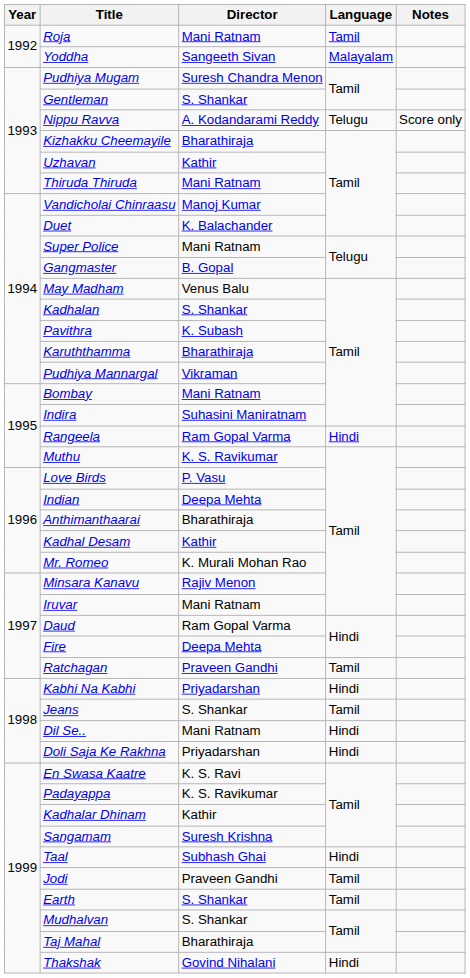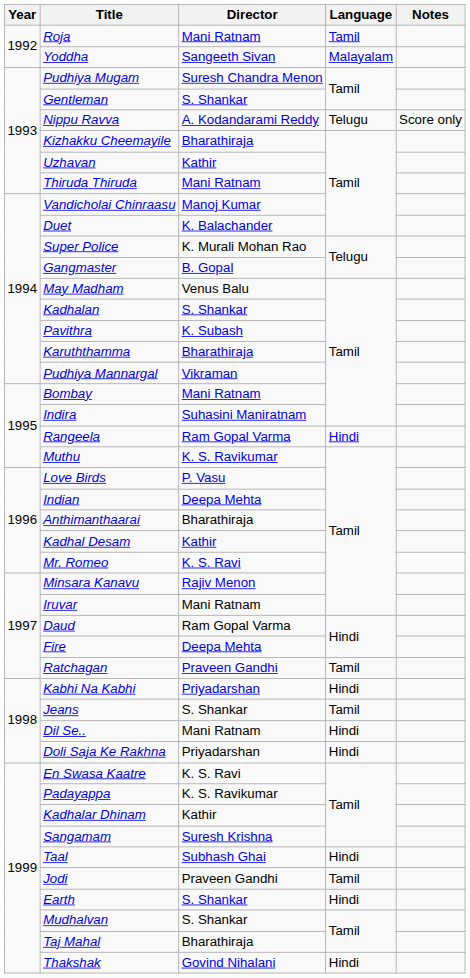 <table class="wikitable sortable">
 <tr>
 <th scope="row">Year</th>
 <th scope="row">Title</th>
 <th scope="row">Director</th>
 <th scope="row">Language</th>
 <th class="unsortable" scope="col">Notes</th>
 </tr>
 <tr>
 <td rowspan="2">1992</td>
 <td><em><a href='#'>Roja</a></em></td>
 <td><a href='#'>Mani Ratnam</a></td>
 <td><a href='#'>Tamil</a></td>
 <td></td>
 </tr>
 <tr>
 <td><em><a href='#'>Yoddha</a></em></td>
 <td><a href='#'>Sangeeth Sivan</a></td>
 <td><a href='#'>Malayalam</a></td>
 <td></td>
 </tr>
 <tr>
 <td rowspan="6">1993</td>
 <td><em><a href='#'>Pudhiya Mugam</a></em></td>
 <td><a href='#'>Suresh Chandra Menon</a></td>
 <td rowspan="2">Tamil</td>
 <td></td>
 </tr>
 <tr>
 <td><em><a href='#'>Gentleman</a></em></td>
 <td><a href='#'>S. Shankar</a></td>
 <td></td>
 </tr>
 <tr>
 <td><em><a href='#'>Nippu Ravva</a></em></td>
 <td><a href='#'>A. Kodandarami Reddy</a></td>
 <td>Telugu</td>
 <td>Score only</td>
 </tr>
 <tr>
 <td><em><a href='#'>Kizhakku Cheemayile</a></em></td>
 <td><a href='#'>Bharathiraja</a></td>
 <td rowspan="5">Tamil</td>
 <td></td>
 </tr>
 <tr>
 <td><em><a href='#'>Uzhavan</a></em></td>
 <td><a href='#'>Kathir</a></td>
 <td></td>
 </tr>
 <tr>
 <td><em><a href='#'>Thiruda Thiruda</a></em></td>
 <td><a href='#'>Mani Ratnam</a></td>
 <td></td>
 </tr>
 <tr>
 <td rowspan="9">1994</td>
 <td><em><a href='#'>Vandicholai Chinraasu</a></em></td>
 <td><a href='#'>Manoj Kumar</a></td>
 <td></td>
 </tr>
 <tr>
 <td><em><a href='#'>Duet</a></em></td>
 <td><a href='#'>K. Balachander</a></td>
 <td></td>
 </tr>
 <tr>
 <td><em><a href='#'>Super Police</a></em></td>
-<td>Mani Ratnam</td>
+<td>K. Murali Mohan Rao</td>
 <td rowspan="2">Telugu</td>
 <td></td>
 </tr>
 <tr>
 <td><em><a href='#'>Gangmaster</a></em></td>
 <td><a href='#'>B. Gopal</a></td>
 <td></td>
 </tr>
 <tr>
 <td><em><a href='#'>May Madham</a></em></td>
 <td>Venus Balu</td>
 <td rowspan="7">Tamil</td>
 <td></td>
 </tr>
 <tr>
 <td><em><a href='#'>Kadhalan</a></em></td>
 <td><a href='#'>S. Shankar</a></td>
 <td></td>
 </tr>
 <tr>
 <td><em><a href='#'>Pavithra</a></em></td>
 <td><a href='#'>K. Subash</a></td>
 <td></td>
 </tr>
 <tr>
 <td><em><a href='#'>Karuththamma</a></em></td>
 <td><a href='#'>Bharathiraja</a></td>
 <td></td>
 </tr>
 <tr>
 <td><em><a href='#'>Pudhiya Mannargal</a></em></td>
 <td><a href='#'>Vikraman</a></td>
 <td></td>
 </tr>
 <tr>
 <td rowspan="4">1995</td>
 <td><em><a href='#'>Bombay</a></em></td>
 <td><a href='#'>Mani Ratnam</a></td>
 <td></td>
 </tr>
 <tr>
 <td><em><a href='#'>Indira</a></em></td>
 <td><a href='#'>Suhasini Maniratnam</a></td>
 <td></td>
 </tr>
 <tr>
 <td><em><a href='#'>Rangeela</a></em></td>
 <td><a href='#'>Ram Gopal Varma</a></td>
 <td><a href='#'>Hindi</a></td>
 <td></td>
 </tr>
 <tr>
 <td><em><a href='#'>Muthu</a></em></td>
 <td><a href='#'>K. S. Ravikumar</a></td>
 <td rowspan="8">Tamil</td>
 <td></td>
 </tr>
 <tr>
 <td rowspan="5">1996</td>
 <td><em><a href='#'>Love Birds</a></em></td>
 <td><a href='#'>P. Vasu</a></td>
 <td></td>
 </tr>
 <tr>
 <td><em><a href='#'>Indian</a></em></td>
 <td><a href='#'>Deepa Mehta</a></td>
 <td></td>
 </tr>
 <tr>
 <td><em><a href='#'>Anthimanthaarai</a></em></td>
 <td>Bharathiraja</td>
 <td></td>
 </tr>
 <tr>
 <td><em><a href='#'>Kadhal Desam</a></em></td>
 <td><a href='#'>Kathir</a></td>
 <td></td>
 </tr>
 <tr>
 <td><em><a href='#'>Mr. Romeo</a></em></td>
-<td>K. Murali Mohan Rao</td>
+<td><a href='#'>K. S. Ravi</a></td>
 <td></td>
 </tr>
 <tr>
 <td rowspan="5">1997</td>
 <td><em><a href='#'>Minsara Kanavu</a></em></td>
 <td><a href='#'>Rajiv Menon</a></td>
 <td></td>
 </tr>
 <tr>
 <td><em><a href='#'>Iruvar</a></em></td>
 <td>Mani Ratnam</td>
 <td></td>
 </tr>
 <tr>
 <td><em><a href='#'>Daud</a></em></td>
 <td>Ram Gopal Varma</td>
 <td rowspan="2">Hindi</td>
 <td></td>
 </tr>
 <tr>
 <td><em><a href='#'>Fire</a></em></td>
 <td><a href='#'>Deepa Mehta</a></td>
 <td></td>
 </tr>
 <tr>
 <td><em><a href='#'>Ratchagan</a></em></td>
 <td><a href='#'>Praveen Gandhi</a></td>
 <td>Tamil</td>
 <td></td>
 </tr>
 <tr>
 <td rowspan="4">1998</td>
 <td><em><a href='#'>Kabhi Na Kabhi</a></em></td>
 <td><a href='#'>Priyadarshan</a></td>
 <td>Hindi</td>
 <td></td>
 </tr>
 <tr>
 <td><em><a href='#'>Jeans</a></em></td>
 <td>S. Shankar</td>
 <td>Tamil</td>
 <td></td>
 </tr>
 <tr>
 <td><em><a href='#'>Dil Se..</a></em></td>
 <td>Mani Ratnam</td>
 <td>Hindi</td>
 <td></td>
 </tr>
 <tr>
 <td><em><a href='#'>Doli Saja Ke Rakhna</a></em></td>
 <td>Priyadarshan</td>
 <td>Hindi</td>
 <td></td>
 </tr>
 <tr>
 <td rowspan="10">1999</td>
 <td><em><a href='#'>En Swasa Kaatre</a></em></td>
 <td>K. S. Ravi</td>
 <td rowspan="4">Tamil</td>
 <td></td>
 </tr>
 <tr>
 <td><em><a href='#'>Padayappa</a></em></td>
 <td>K. S. Ravikumar</td>
 <td></td>
 </tr>
 <tr>
 <td><em><a href='#'>Kadhalar Dhinam</a></em></td>
 <td>Kathir</td>
 <td></td>
 </tr>
 <tr>
 <td><em><a href='#'>Sangamam</a></em></td>
 <td><a href='#'>Suresh Krishna</a></td>
 <td></td>
 </tr>
 <tr>
 <td><em><a href='#'>Taal</a></em></td>
 <td><a href='#'>Subhash Ghai</a></td>
 <td>Hindi</td>
 <td></td>
 </tr>
 <tr>
 <td><em><a href='#'>Jodi</a></em></td>
 <td>Praveen Gandhi</td>
 <td>Tamil</td>
 <td></td>
 </tr>
 <tr>
 <td><em><a href='#'>Earth</a></em></td>
 <td><a href='#'>S. Shankar</a></td>
-<td>Tamil</td>
+<td>Hindi</td>
 <td></td>
 </tr>
 <tr>
 <td><em><a href='#'>Mudhalvan</a></em></td>
 <td>S. Shankar</td>
 <td rowspan="2">Tamil</td>
 <td></td>
 </tr>
 <tr>
 <td><em><a href='#'>Taj Mahal</a></em></td>
 <td>Bharathiraja</td>
 <td></td>
 </tr>
 <tr>
 <td><em><a href='#'>Thakshak</a></em></td>
 <td><a href='#'>Govind Nihalani</a></td>
 <td>Hindi</td>
 <td></td>
 </tr>
 </table>
